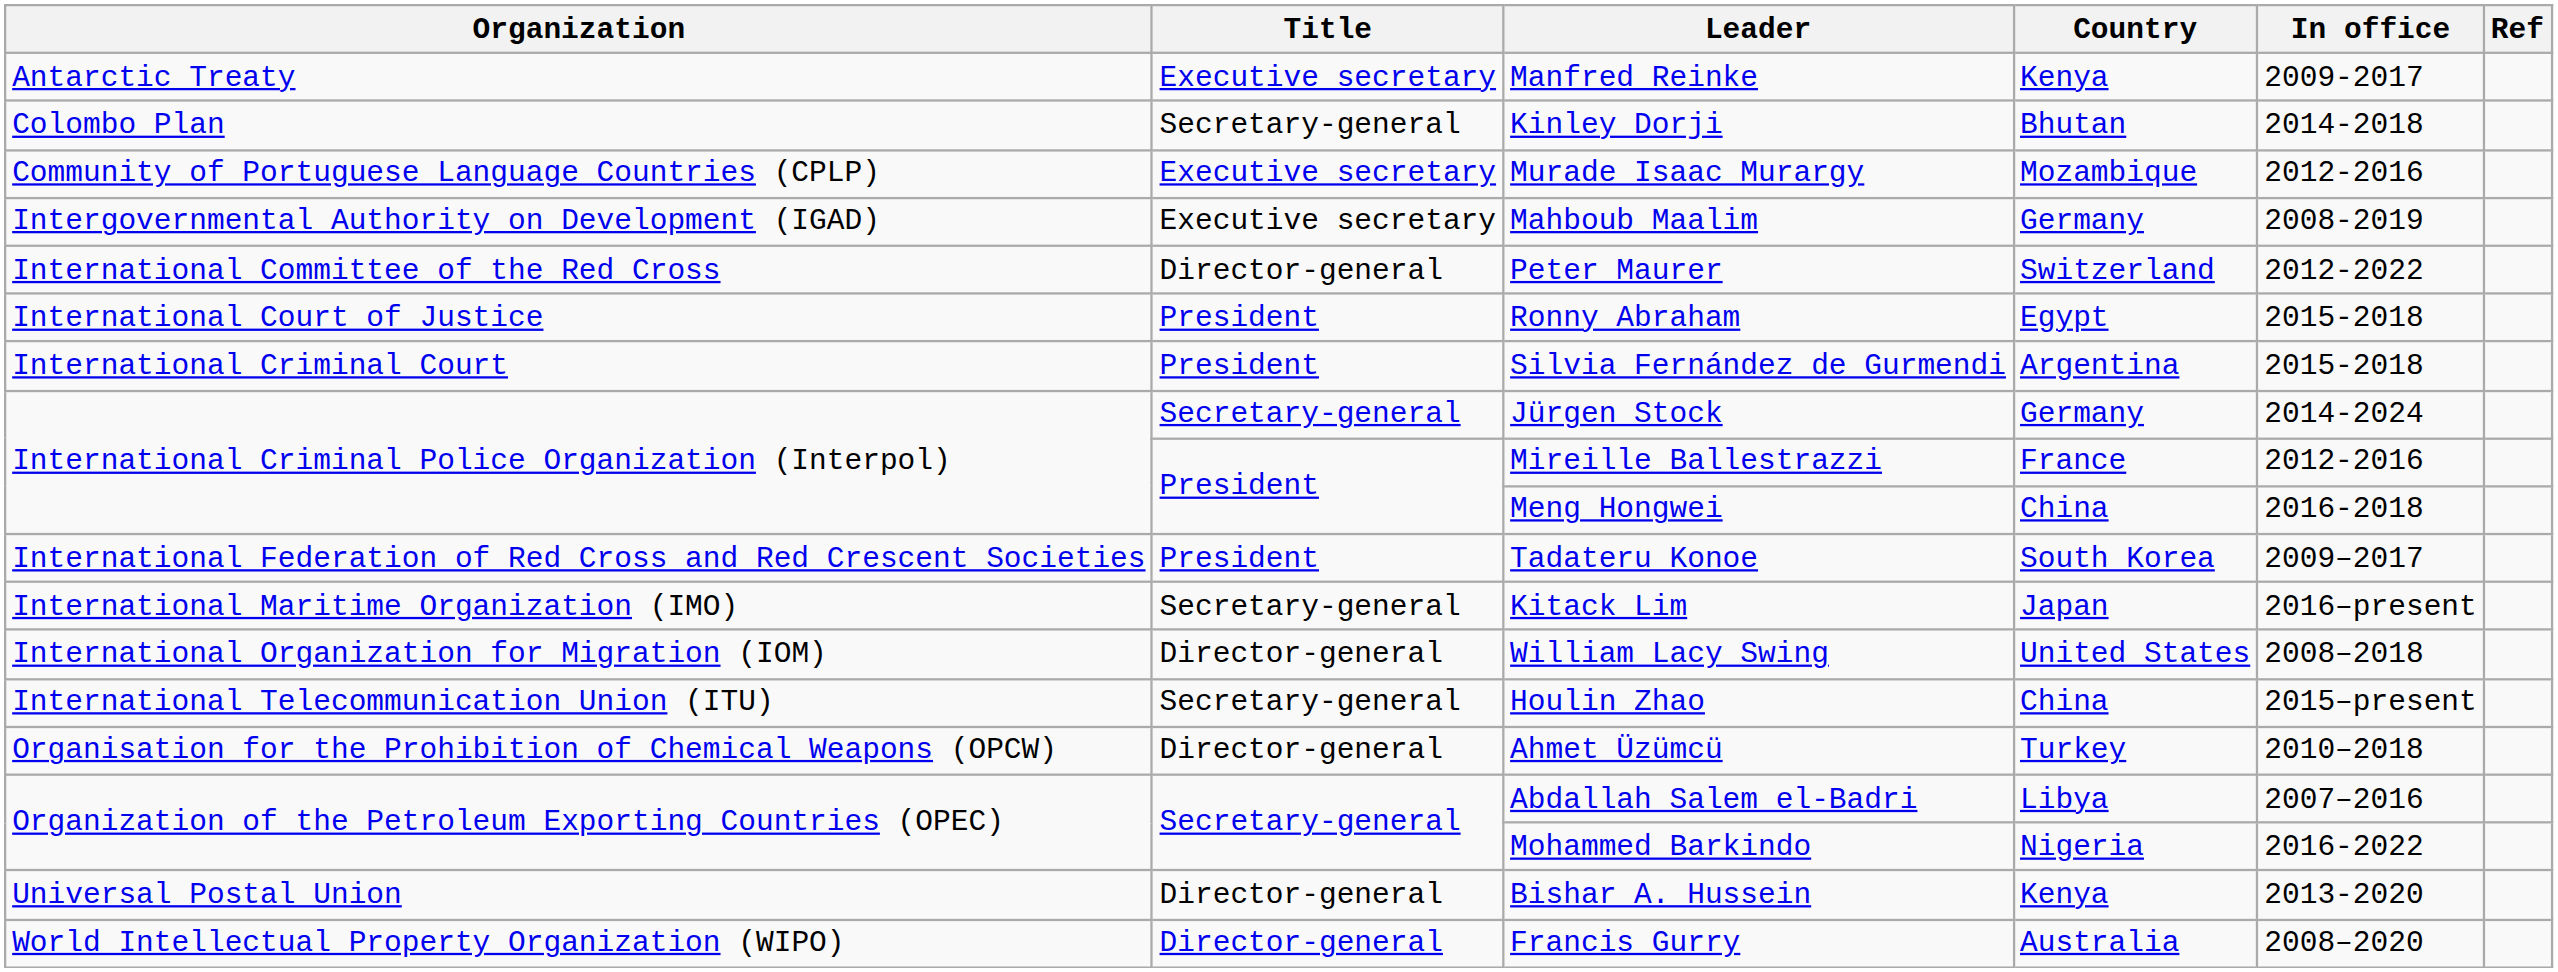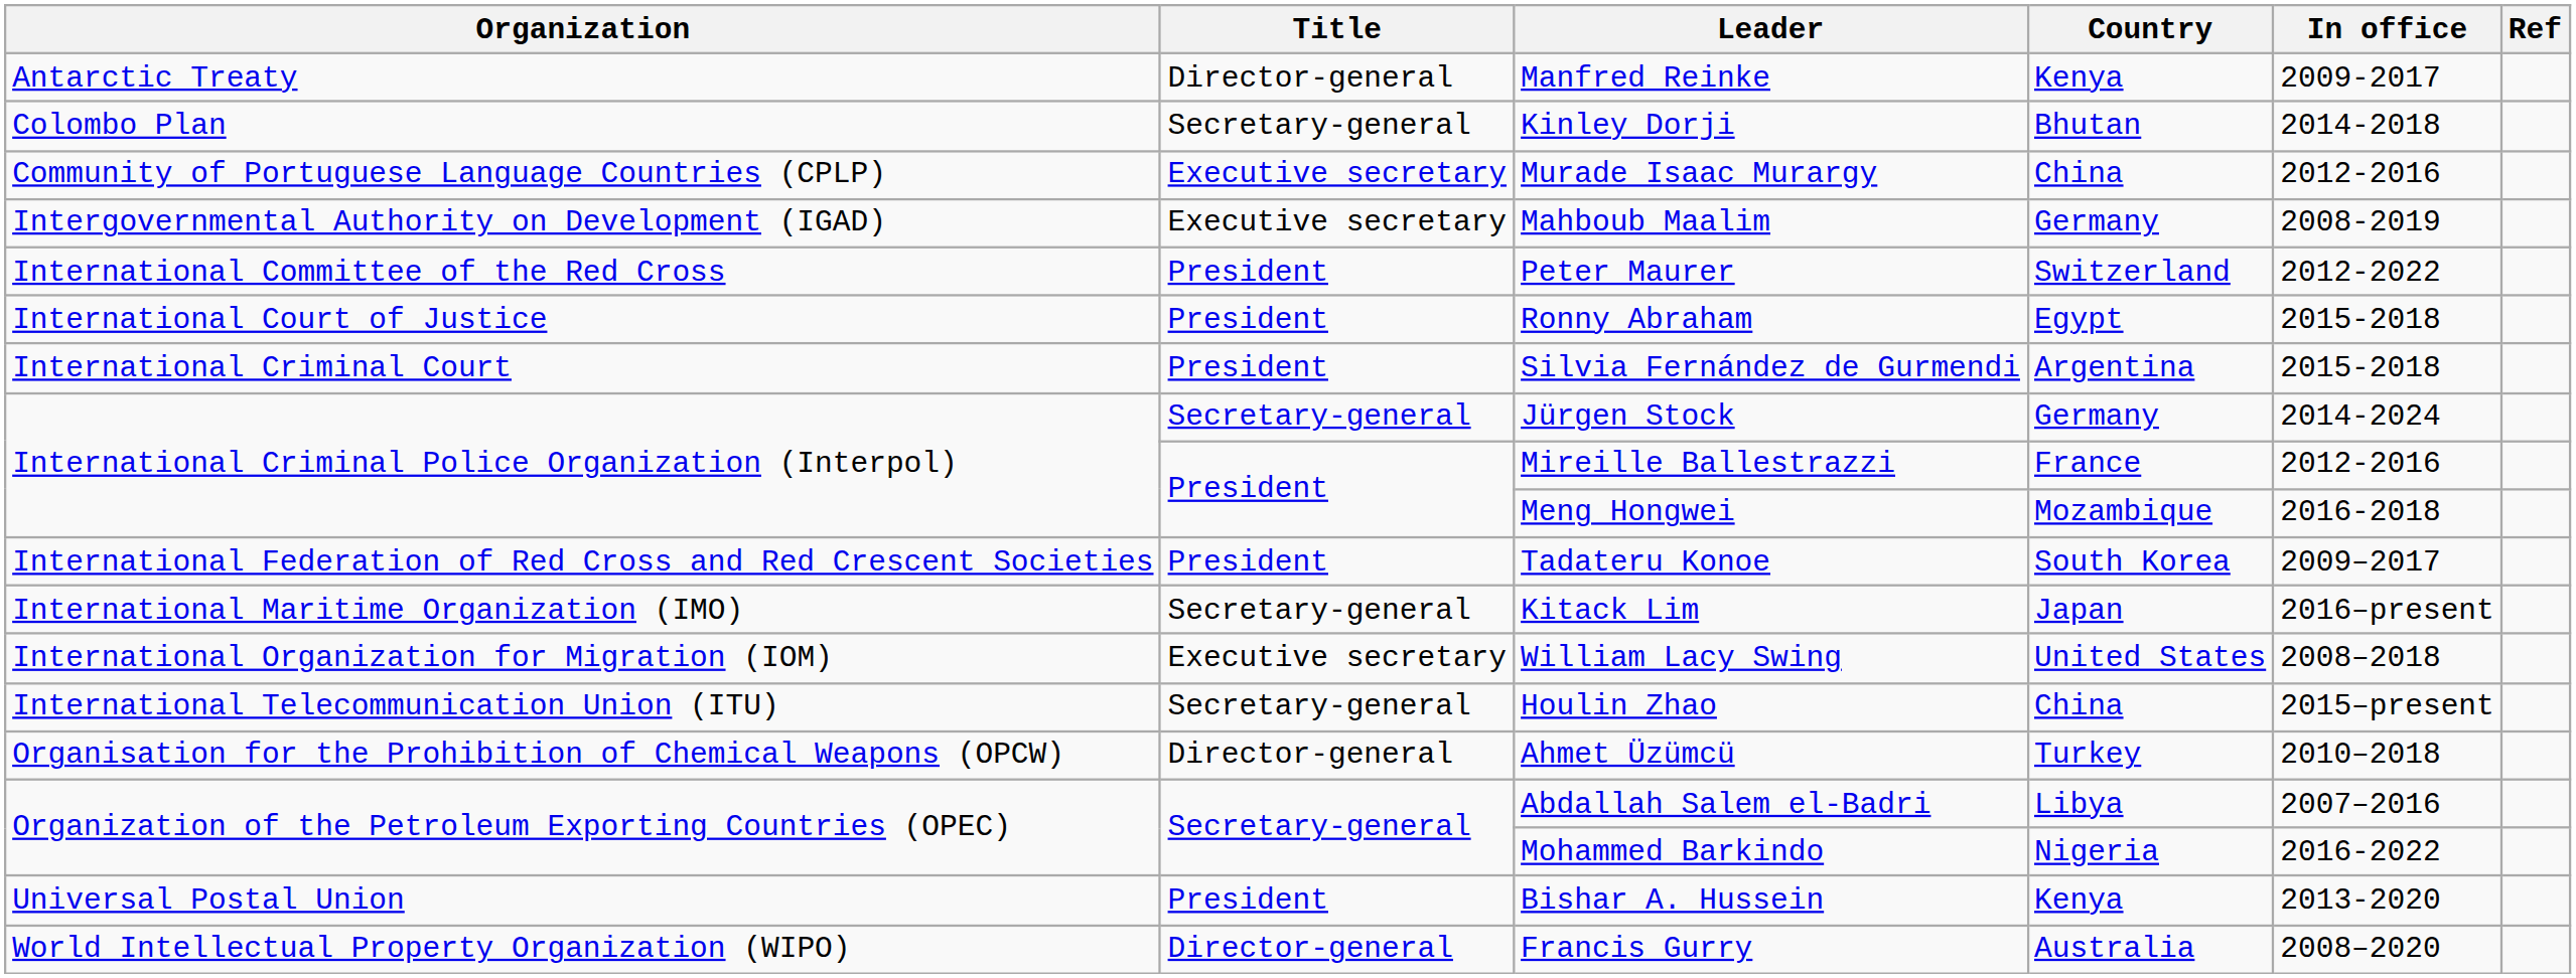 <table class="wikitable unsortable">
 <tr>
 <th>Organization</th>
 <th>Title</th>
 <th>Leader</th>
 <th>Country</th>
 <th>In office</th>
 <th>Ref</th>
 </tr>
 <tr>
 <td><a href='#'>Antarctic Treaty</a></td>
-<td><a href='#'>Executive secretary</a></td>
+<td>Director-general</td>
 <td><a href='#'>Manfred Reinke</a></td>
 <td><a href='#'>Kenya</a></td>
 <td>2009-2017</td>
 <td></td>
 </tr>
 <tr>
 <td><a href='#'>Colombo Plan</a></td>
 <td>Secretary-general</td>
 <td><a href='#'>Kinley Dorji</a></td>
 <td><a href='#'>Bhutan</a></td>
 <td>2014-2018</td>
 <td></td>
 </tr>
 <tr>
 <td><a href='#'>Community of Portuguese Language Countries</a> (CPLP)</td>
 <td><a href='#'>Executive secretary</a></td>
 <td><a href='#'>Murade Isaac Murargy</a></td>
-<td><a href='#'>Mozambique</a></td>
+<td><a href='#'>China</a></td>
 <td>2012-2016</td>
 <td></td>
 </tr>
 <tr>
 <td><a href='#'>Intergovernmental Authority on Development</a> (IGAD)</td>
 <td>Executive secretary</td>
 <td><a href='#'>Mahboub Maalim</a></td>
 <td><a href='#'>Germany</a></td>
 <td>2008-2019</td>
 <td></td>
 </tr>
 <tr>
 <td><a href='#'>International Committee of the Red Cross</a></td>
-<td>Director-general</td>
+<td><a href='#'>President</a></td>
 <td><a href='#'>Peter Maurer</a></td>
 <td><a href='#'>Switzerland</a></td>
 <td>2012-2022</td>
 <td></td>
 </tr>
 <tr>
 <td><a href='#'>International Court of Justice</a></td>
 <td><a href='#'>President</a></td>
 <td><a href='#'>Ronny Abraham</a></td>
 <td><a href='#'>Egypt</a></td>
 <td>2015-2018</td>
 <td></td>
 </tr>
 <tr>
 <td><a href='#'>International Criminal Court</a></td>
 <td><a href='#'>President</a></td>
 <td><a href='#'>Silvia Fernández de Gurmendi</a></td>
 <td><a href='#'>Argentina</a></td>
 <td>2015-2018</td>
 <td></td>
 </tr>
 <tr>
 <td rowspan="3"><a href='#'>International Criminal Police Organization</a> (Interpol)</td>
 <td><a href='#'>Secretary-general</a></td>
 <td><a href='#'>Jürgen Stock</a></td>
 <td><a href='#'>Germany</a></td>
 <td>2014-2024</td>
 <td></td>
 </tr>
 <tr>
 <td rowspan="2"><a href='#'>President</a></td>
 <td><a href='#'>Mireille Ballestrazzi</a></td>
 <td><a href='#'>France</a></td>
 <td>2012-2016</td>
 <td></td>
 </tr>
 <tr>
 <td><a href='#'>Meng Hongwei</a></td>
-<td><a href='#'>China</a></td>
+<td><a href='#'>Mozambique</a></td>
 <td>2016-2018</td>
 <td></td>
 </tr>
 <tr>
 <td><a href='#'>International Federation of Red Cross and Red Crescent Societies</a></td>
 <td><a href='#'>President</a></td>
 <td><a href='#'>Tadateru Konoe</a></td>
 <td><a href='#'>South Korea</a></td>
 <td>2009–2017</td>
 <td></td>
 </tr>
 <tr>
 <td><a href='#'>International Maritime Organization</a> (IMO)</td>
 <td>Secretary-general</td>
 <td><a href='#'>Kitack Lim</a></td>
 <td><a href='#'>Japan</a></td>
 <td>2016–present</td>
 <td></td>
 </tr>
 <tr>
 <td><a href='#'>International Organization for Migration</a> (IOM)</td>
-<td>Director-general</td>
+<td>Executive secretary</td>
 <td><a href='#'>William Lacy Swing</a></td>
 <td><a href='#'>United States</a></td>
 <td>2008–2018</td>
 <td></td>
 </tr>
 <tr>
 <td><a href='#'>International Telecommunication Union</a> (ITU)</td>
 <td>Secretary-general</td>
 <td><a href='#'>Houlin Zhao</a></td>
 <td><a href='#'>China</a></td>
 <td>2015–present</td>
 <td></td>
 </tr>
 <tr>
 <td><a href='#'>Organisation for the Prohibition of Chemical Weapons</a> (OPCW)</td>
 <td>Director-general</td>
 <td><a href='#'>Ahmet Üzümcü</a></td>
 <td><a href='#'>Turkey</a></td>
 <td>2010–2018</td>
 <td></td>
 </tr>
 <tr>
 <td rowspan="2"><a href='#'>Organization of the Petroleum Exporting Countries</a> (OPEC)</td>
 <td rowspan="2"><a href='#'>Secretary-general</a></td>
 <td><a href='#'>Abdallah Salem el-Badri</a></td>
 <td><a href='#'>Libya</a></td>
 <td>2007–2016</td>
 <td></td>
 </tr>
 <tr>
 <td><a href='#'>Mohammed Barkindo</a></td>
 <td><a href='#'>Nigeria</a></td>
 <td>2016-2022</td>
 <td></td>
 </tr>
 <tr>
 <td><a href='#'>Universal Postal Union</a></td>
-<td>Director-general</td>
+<td><a href='#'>President</a></td>
 <td><a href='#'>Bishar A. Hussein</a></td>
 <td><a href='#'>Kenya</a></td>
 <td>2013-2020</td>
 <td></td>
 </tr>
 <tr>
 <td><a href='#'>World Intellectual Property Organization</a> (WIPO)</td>
 <td><a href='#'>Director-general</a></td>
 <td><a href='#'>Francis Gurry</a></td>
 <td><a href='#'>Australia</a></td>
 <td>2008–2020</td>
 <td></td>
 </tr>
 </table>
